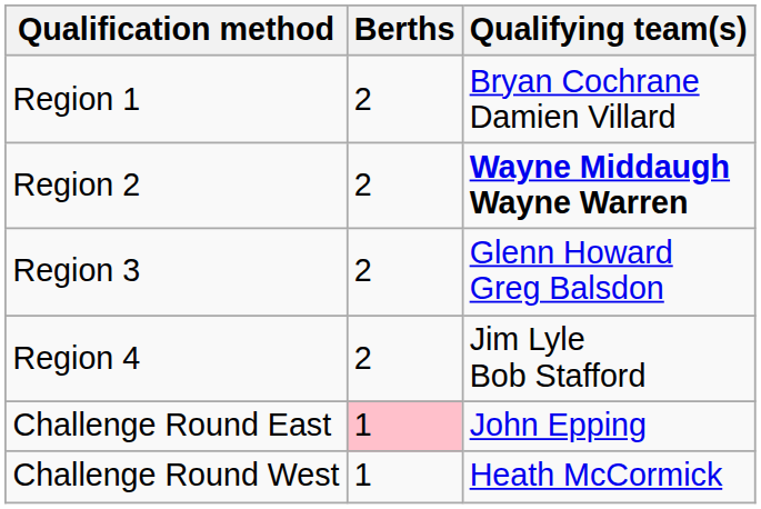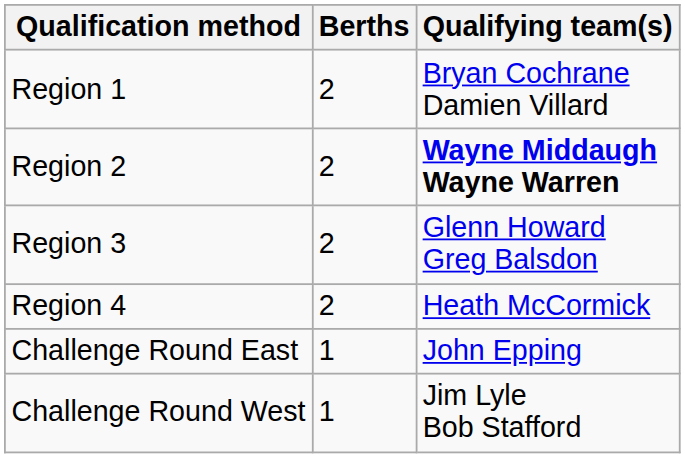 <table class="wikitable">
 <tr>
 <th scope="col">Qualification method</th>
 <th scope="col">Berths</th>
 <th scope="col">Qualifying team(s)</th>
 </tr>
 <tr>
 <td>Region 1</td>
 <td>2</td>
 <td><a href='#'>Bryan Cochrane</a> <br> Damien Villard</td>
 </tr>
 <tr>
 <td>Region 2</td>
 <td>2</td>
 <td><strong><a href='#'>Wayne Middaugh</a> <br> Wayne Warren</strong></td>
 </tr>
 <tr>
 <td>Region 3</td>
 <td>2</td>
 <td><a href='#'>Glenn Howard</a> <br> <a href='#'>Greg Balsdon</a></td>
 </tr>
 <tr>
 <td>Region 4</td>
 <td>2</td>
-<td>Jim Lyle <br> Bob Stafford</td>
+<td><a href='#'>Heath McCormick</a></td>
 </tr>
 <tr>
 <td>Challenge Round East</td>
-<td style="background: pink;">1</td>
+<td>1</td>
 <td><a href='#'>John Epping</a></td>
 </tr>
 <tr>
 <td>Challenge Round West</td>
 <td>1</td>
-<td><a href='#'>Heath McCormick</a></td>
+<td>Jim Lyle <br> Bob Stafford</td>
 </tr>
 </table>
